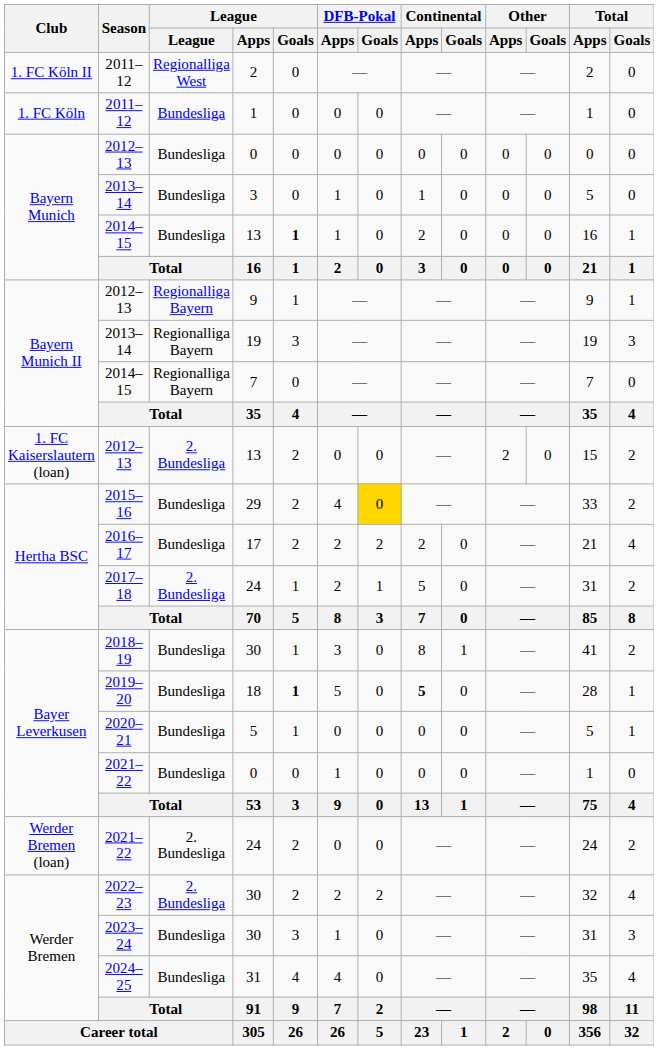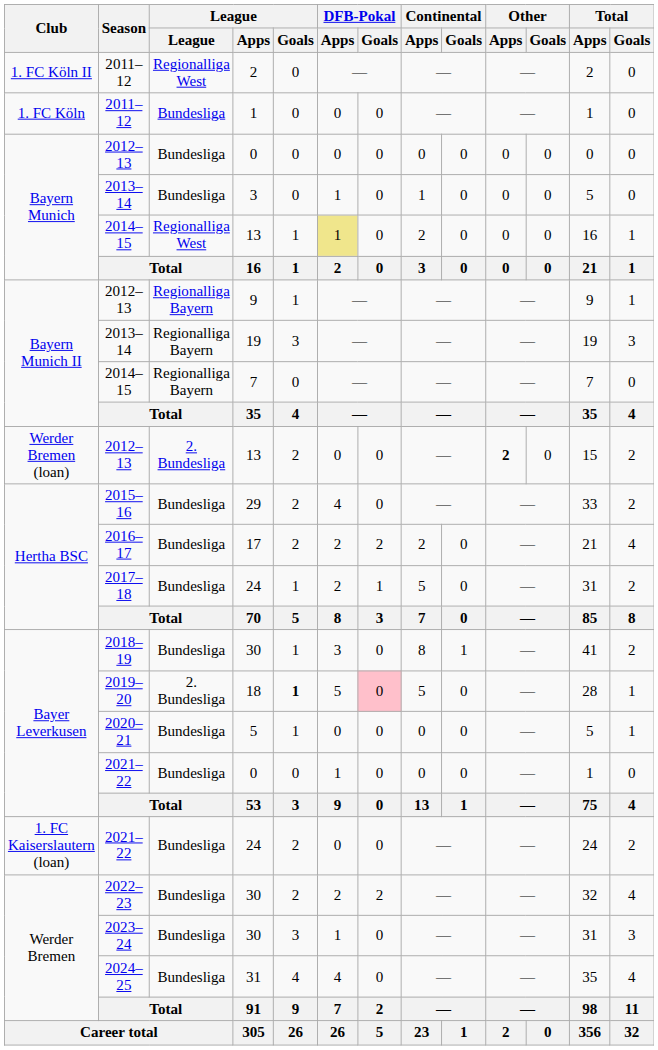 <table class="wikitable" style="text-align:center">
 <tr>
 <th rowspan="2">Club</th>
 <th rowspan="2">Season</th>
 <th colspan="3">League</th>
 <th colspan="2"><a href='#'>DFB-Pokal</a></th>
 <th colspan="2">Continental</th>
 <th colspan="2">Other</th>
 <th colspan="2">Total</th>
 </tr>
 <tr>
 <th>League</th>
 <th>Apps</th>
 <th>Goals</th>
 <th>Apps</th>
 <th>Goals</th>
 <th>Apps</th>
 <th>Goals</th>
 <th>Apps</th>
 <th>Goals</th>
 <th>Apps</th>
 <th>Goals</th>
 </tr>
 <tr>
 <td><a href='#'>1. FC Köln II</a></td>
 <td>2011–12</td>
 <td><a href='#'>Regionalliga West</a></td>
 <td>2</td>
 <td>0</td>
 <td colspan="2">—</td>
 <td colspan="2">—</td>
 <td colspan="2">—</td>
 <td>2</td>
 <td>0</td>
 </tr>
 <tr>
 <td><a href='#'>1. FC Köln</a></td>
 <td><a href='#'>2011–12</a></td>
 <td><a href='#'>Bundesliga</a></td>
 <td>1</td>
 <td>0</td>
 <td>0</td>
 <td>0</td>
 <td colspan="2">—</td>
 <td colspan="2">—</td>
 <td>1</td>
 <td>0</td>
 </tr>
 <tr>
 <td rowspan="4"><a href='#'>Bayern Munich</a></td>
 <td><a href='#'>2012–13</a></td>
 <td>Bundesliga</td>
 <td>0</td>
 <td>0</td>
 <td>0</td>
 <td>0</td>
 <td>0</td>
 <td>0</td>
 <td>0</td>
 <td>0</td>
 <td>0</td>
 <td>0</td>
 </tr>
 <tr>
 <td><a href='#'>2013–14</a></td>
 <td>Bundesliga</td>
 <td>3</td>
 <td>0</td>
 <td>1</td>
 <td>0</td>
 <td>1</td>
 <td>0</td>
 <td>0</td>
 <td>0</td>
 <td>5</td>
 <td>0</td>
 </tr>
 <tr>
 <td><a href='#'>2014–15</a></td>
-<td>Bundesliga</td>
+<td><a href='#'>Regionalliga West</a></td>
 <td>13</td>
-<td><strong>1</strong></td>
 <td>1</td>
+<td style="background: khaki;">1</td>
 <td>0</td>
 <td>2</td>
 <td>0</td>
 <td>0</td>
 <td>0</td>
 <td>16</td>
 <td>1</td>
 </tr>
 <tr>
 <th colspan="2">Total</th>
 <th>16</th>
 <th>1</th>
 <th>2</th>
 <th>0</th>
 <th>3</th>
 <th>0</th>
 <th>0</th>
 <th>0</th>
 <th>21</th>
 <th>1</th>
 </tr>
 <tr>
 <td rowspan="4"><a href='#'>Bayern Munich II</a></td>
 <td>2012–13</td>
 <td><a href='#'>Regionalliga Bayern</a></td>
 <td>9</td>
 <td>1</td>
 <td colspan="2">—</td>
 <td colspan="2">—</td>
 <td colspan="2">—</td>
 <td>9</td>
 <td>1</td>
 </tr>
 <tr>
 <td>2013–14</td>
 <td>Regionalliga Bayern</td>
 <td>19</td>
 <td>3</td>
 <td colspan="2">—</td>
 <td colspan="2">—</td>
 <td colspan="2">—</td>
 <td>19</td>
 <td>3</td>
 </tr>
 <tr>
 <td>2014–15</td>
 <td>Regionalliga Bayern</td>
 <td>7</td>
 <td>0</td>
 <td colspan="2">—</td>
 <td colspan="2">—</td>
 <td colspan="2">—</td>
 <td>7</td>
 <td>0</td>
 </tr>
 <tr>
 <th colspan="2">Total</th>
 <th>35</th>
 <th>4</th>
 <th colspan="2">—</th>
 <th colspan="2">—</th>
 <th colspan="2">—</th>
 <th>35</th>
 <th>4</th>
 </tr>
 <tr>
-<td><a href='#'>1. FC Kaiserslautern</a> (loan)</td>
+<td><a href='#'>Werder Bremen</a> (loan)</td>
 <td><a href='#'>2012–13</a></td>
 <td><a href='#'>2. Bundesliga</a></td>
 <td>13</td>
 <td>2</td>
 <td>0</td>
 <td>0</td>
 <td colspan="2">—</td>
-<td>2</td>
+<td><strong>2</strong></td>
 <td>0</td>
 <td>15</td>
 <td>2</td>
 </tr>
 <tr>
 <td rowspan="4"><a href='#'>Hertha BSC</a></td>
 <td><a href='#'>2015–16</a></td>
 <td>Bundesliga</td>
 <td>29</td>
 <td>2</td>
 <td>4</td>
-<td style="background: gold;">0</td>
+<td>0</td>
 <td colspan="2">—</td>
 <td colspan="2">—</td>
 <td>33</td>
 <td>2</td>
 </tr>
 <tr>
 <td><a href='#'>2016–17</a></td>
 <td>Bundesliga</td>
 <td>17</td>
 <td>2</td>
 <td>2</td>
 <td>2</td>
 <td>2</td>
 <td>0</td>
 <td colspan="2">—</td>
 <td>21</td>
 <td>4</td>
 </tr>
 <tr>
 <td><a href='#'>2017–18</a></td>
-<td><a href='#'>2. Bundesliga</a></td>
+<td>Bundesliga</td>
 <td>24</td>
 <td>1</td>
 <td>2</td>
 <td>1</td>
 <td>5</td>
 <td>0</td>
 <td colspan="2">—</td>
 <td>31</td>
 <td>2</td>
 </tr>
 <tr>
 <th colspan="2">Total</th>
 <th>70</th>
 <th>5</th>
 <th>8</th>
 <th>3</th>
 <th>7</th>
 <th>0</th>
 <th colspan="2">—</th>
 <th>85</th>
 <th>8</th>
 </tr>
 <tr>
 <td rowspan="5"><a href='#'>Bayer Leverkusen</a></td>
 <td><a href='#'>2018–19</a></td>
 <td>Bundesliga</td>
 <td>30</td>
 <td>1</td>
 <td>3</td>
 <td>0</td>
 <td>8</td>
 <td>1</td>
 <td colspan="2">—</td>
 <td>41</td>
 <td>2</td>
 </tr>
 <tr>
 <td><a href='#'>2019–20</a></td>
-<td>Bundesliga</td>
+<td>2. Bundesliga</td>
 <td>18</td>
 <td><strong>1</strong></td>
 <td>5</td>
-<td>0</td>
-<td><strong>5</strong></td>
+<td style="background: pink;">0</td>
+<td>5</td>
 <td>0</td>
 <td colspan="2">—</td>
 <td>28</td>
 <td>1</td>
 </tr>
 <tr>
 <td><a href='#'>2020–21</a></td>
 <td>Bundesliga</td>
 <td>5</td>
 <td>1</td>
 <td>0</td>
 <td>0</td>
 <td>0</td>
 <td>0</td>
 <td colspan="2">—</td>
 <td>5</td>
 <td>1</td>
 </tr>
 <tr>
 <td><a href='#'>2021–22</a></td>
 <td>Bundesliga</td>
 <td>0</td>
 <td>0</td>
 <td>1</td>
 <td>0</td>
 <td>0</td>
 <td>0</td>
 <td colspan="2">—</td>
 <td>1</td>
 <td>0</td>
 </tr>
 <tr>
 <th colspan="2">Total</th>
 <th>53</th>
 <th>3</th>
 <th>9</th>
 <th>0</th>
 <th>13</th>
 <th>1</th>
 <th colspan="2">—</th>
 <th>75</th>
 <th>4</th>
 </tr>
 <tr>
-<td><a href='#'>Werder Bremen</a> (loan)</td>
+<td><a href='#'>1. FC Kaiserslautern</a> (loan)</td>
 <td><a href='#'>2021–22</a></td>
-<td>2. Bundesliga</td>
+<td>Bundesliga</td>
 <td>24</td>
 <td>2</td>
 <td>0</td>
 <td>0</td>
 <td colspan="2">—</td>
 <td colspan="2">—</td>
 <td>24</td>
 <td>2</td>
 </tr>
 <tr>
 <td rowspan="4">Werder Bremen</td>
 <td><a href='#'>2022–23</a></td>
-<td><a href='#'>2. Bundesliga</a></td>
+<td>Bundesliga</td>
 <td>30</td>
 <td>2</td>
 <td>2</td>
 <td>2</td>
 <td colspan="2">—</td>
 <td colspan="2">—</td>
 <td>32</td>
 <td>4</td>
 </tr>
 <tr>
 <td><a href='#'>2023–24</a></td>
 <td>Bundesliga</td>
 <td>30</td>
 <td>3</td>
 <td>1</td>
 <td>0</td>
 <td colspan="2">—</td>
 <td colspan="2">—</td>
 <td>31</td>
 <td>3</td>
 </tr>
 <tr>
 <td><a href='#'>2024–25</a></td>
 <td>Bundesliga</td>
 <td>31</td>
 <td>4</td>
 <td>4</td>
 <td>0</td>
 <td colspan="2">—</td>
 <td colspan="2">—</td>
 <td>35</td>
 <td>4</td>
 </tr>
 <tr>
 <th colspan="2">Total</th>
 <th>91</th>
 <th>9</th>
 <th>7</th>
 <th>2</th>
 <th colspan="2">—</th>
 <th colspan="2">—</th>
 <th>98</th>
 <th>11</th>
 </tr>
 <tr>
 <th colspan="3">Career total</th>
 <th>305</th>
 <th>26</th>
 <th>26</th>
 <th>5</th>
 <th>23</th>
 <th>1</th>
 <th>2</th>
 <th>0</th>
 <th>356</th>
 <th>32</th>
 </tr>
 </table>
